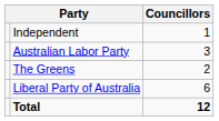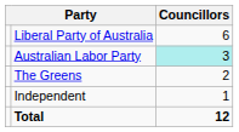 <table class="wikitable">
 <tr>
 <th colspan="2">Party</th>
 <th>Councillors</th>
+</tr>
+<tr>
+<td></td>
+<td><a href='#'>Liberal Party of Australia</a></td>
+<td align=right>6</td>
+</tr>
+<tr>
+<td></td>
+<td><a href='#'>Australian Labor Party</a></td>
+<td align=right style="background: paleturquoise;">3</td>
+</tr>
+<tr>
+<td></td>
+<td><a href='#'>The Greens</a></td>
+<td align=right>2</td>
 </tr>
 <tr>
 <td></td>
 <td>Independent</td>
 <td align=right>1</td>
 </tr>
 <tr>
 <td></td>
-<td><a href='#'>Australian Labor Party</a></td>
-<td align=right>3</td>
-</tr>
-<tr>
-<td></td>
-<td><a href='#'>The Greens</a></td>
-<td align=right>2</td>
-</tr>
-<tr>
-<td></td>
-<td><a href='#'>Liberal Party of Australia</a></td>
-<td align=right>6</td>
-</tr>
-<tr>
-<td></td>
 <td><strong>Total</strong></td>
 <td align=right><strong>12</strong></td>
 </tr>
 </table>
